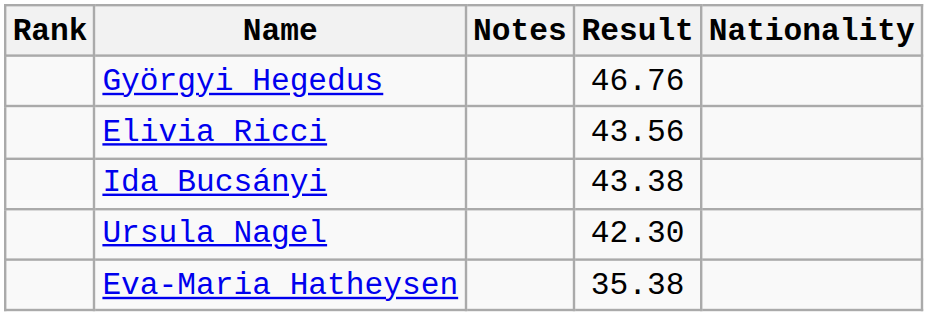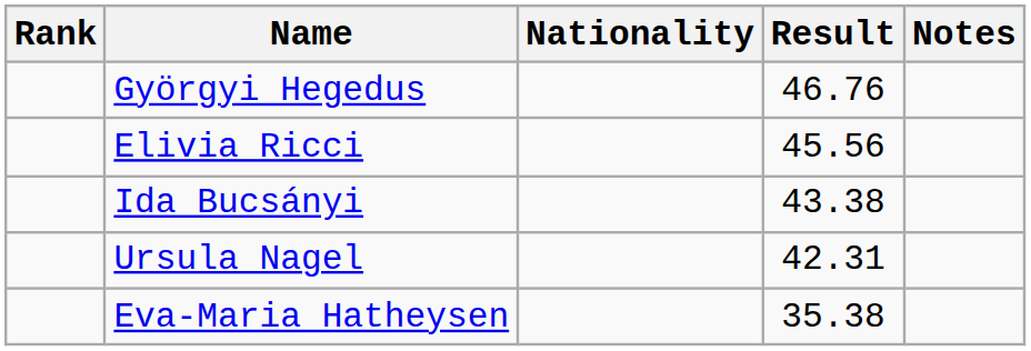 <table class="wikitable sortable" style="text-align:center">
 <tr>
 <th>Rank</th>
 <th>Name</th>
+<th>Nationality</th>
+<th>Result</th>
 <th>Notes</th>
-<th>Result</th>
-<th>Nationality</th>
 </tr>
 <tr>
 <td></td>
 <td align=left><a href='#'>Györgyi Hegedus</a></td>
+<td align=left></td>
+<td>46.76</td>
 <td></td>
-<td>46.76</td>
-<td align=left></td>
 </tr>
 <tr>
 <td></td>
 <td align=left><a href='#'>Elivia Ricci</a></td>
+<td align=left></td>
+<td>45.56</td>
 <td></td>
-<td>43.56</td>
-<td align=left></td>
 </tr>
 <tr>
 <td></td>
 <td align=left><a href='#'>Ida Bucsányi</a></td>
+<td align=left></td>
+<td>43.38</td>
 <td></td>
-<td>43.38</td>
-<td align=left></td>
 </tr>
 <tr>
 <td></td>
 <td align=left><a href='#'>Ursula Nagel</a></td>
+<td align=left></td>
+<td>42.31</td>
 <td></td>
-<td>42.30</td>
-<td align=left></td>
 </tr>
 <tr>
 <td></td>
 <td align=left><a href='#'>Eva-Maria Hatheysen</a></td>
+<td align=left></td>
+<td>35.38</td>
 <td></td>
-<td>35.38</td>
-<td align=left></td>
 </tr>
 </table>
